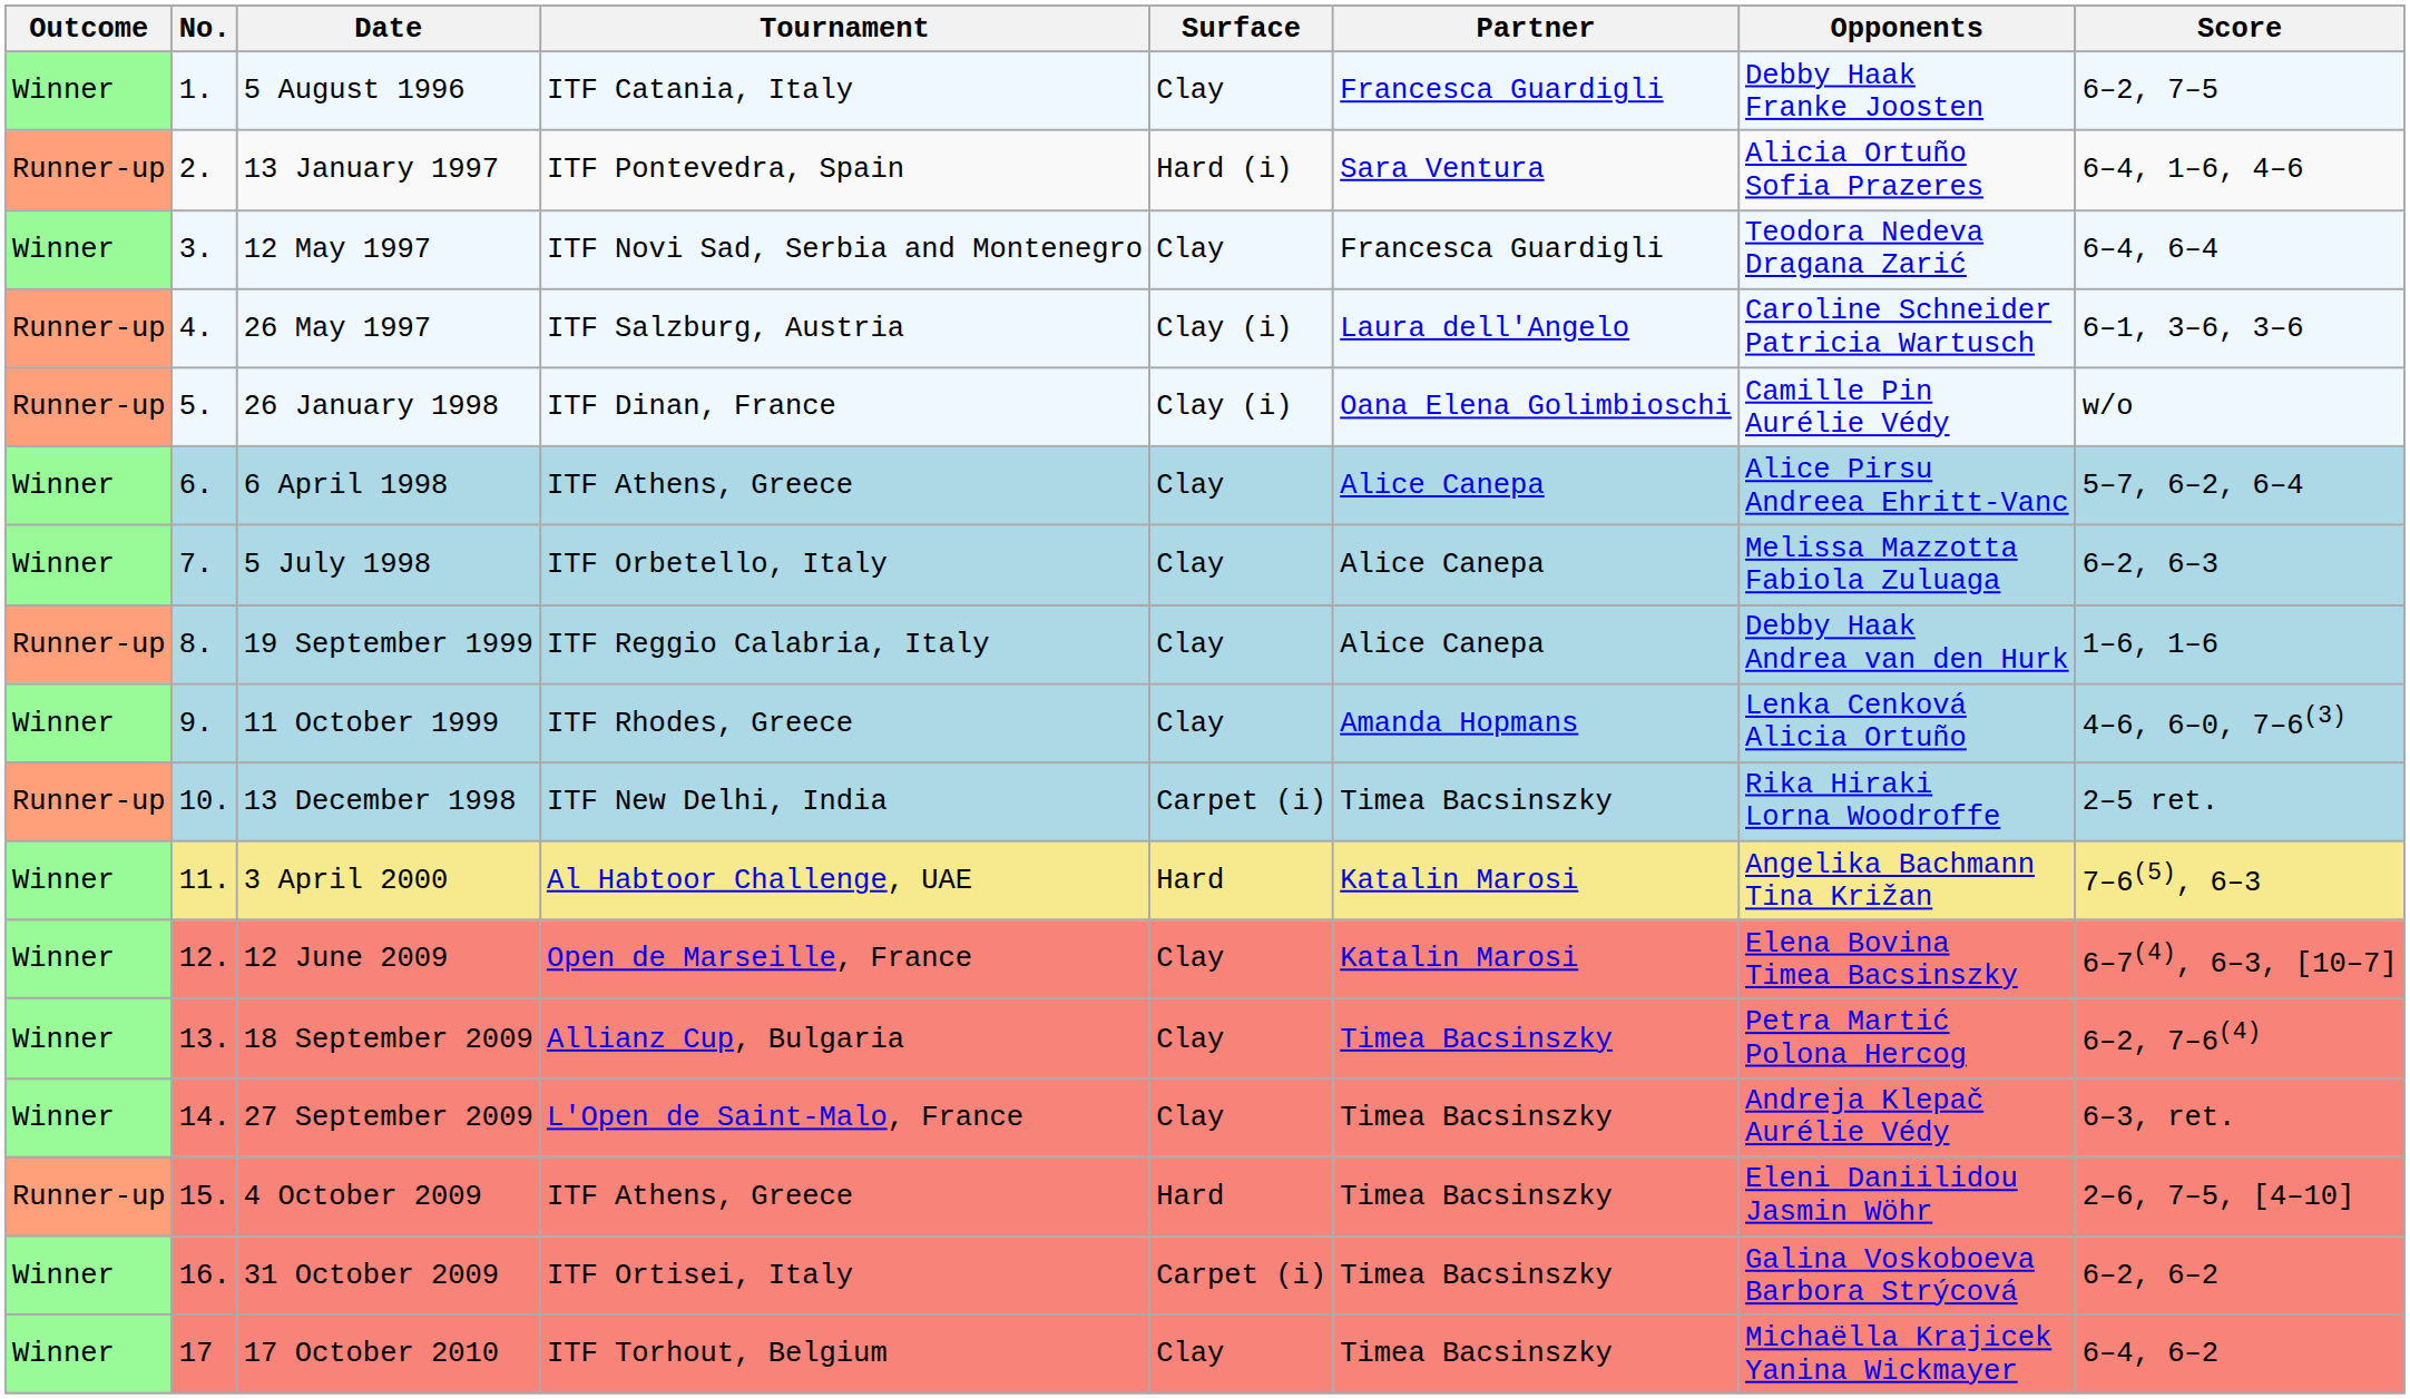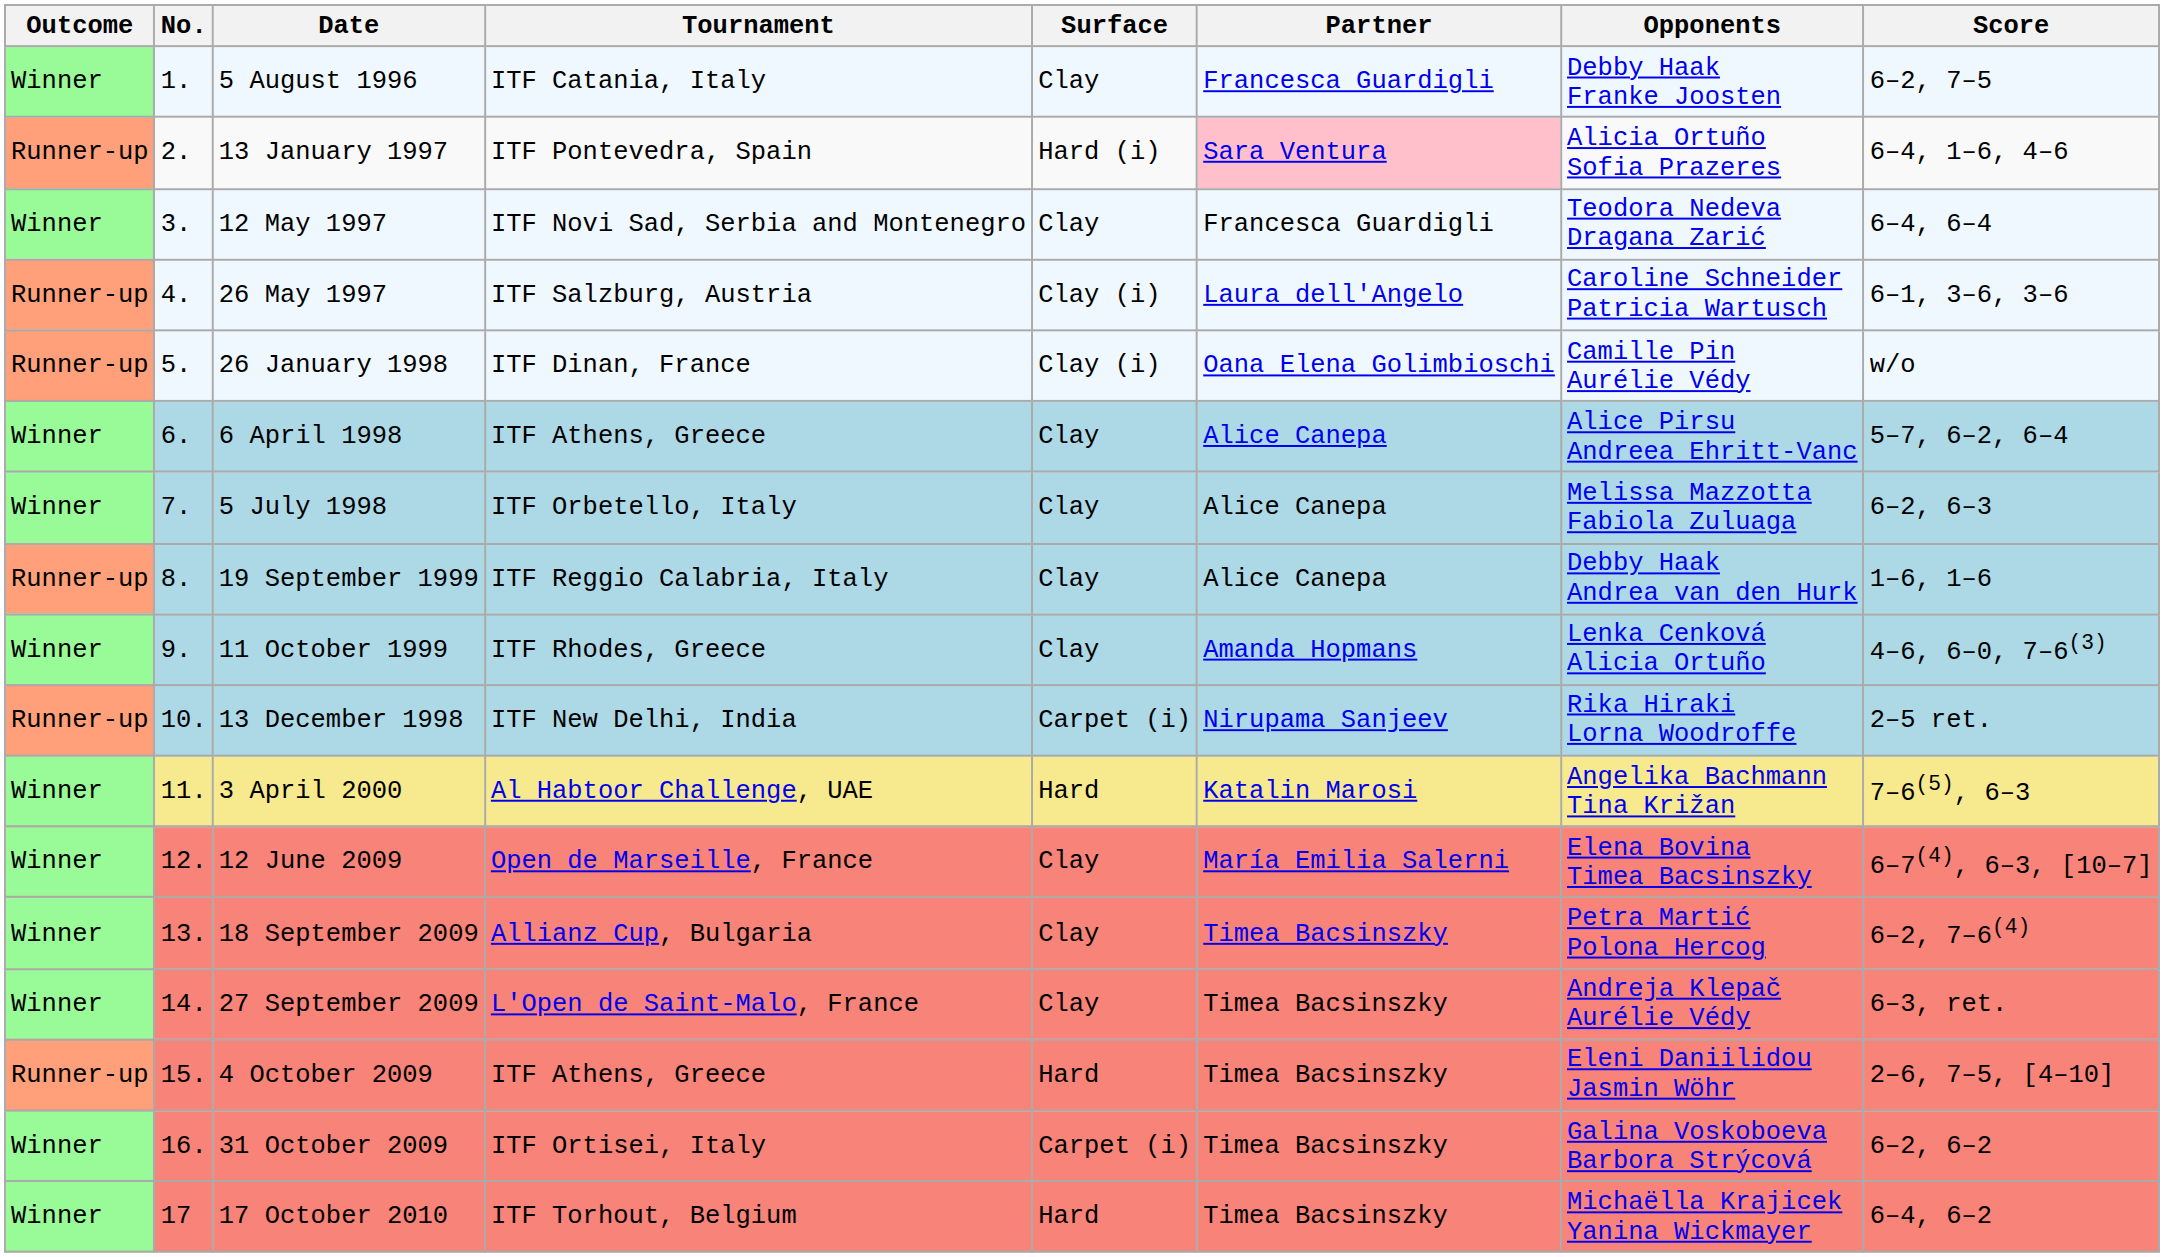 <table class="sortable wikitable">
 <tr>
 <th>Outcome</th>
 <th>No.</th>
 <th>Date</th>
 <th>Tournament</th>
 <th>Surface</th>
 <th>Partner</th>
 <th>Opponents</th>
 <th class="unsortable">Score</th>
 </tr>
 <tr style="background:#f0f8ff;">
 <td style="background:#98fb98;">Winner</td>
 <td>1.</td>
 <td>5 August 1996</td>
 <td>ITF Catania, Italy</td>
 <td>Clay</td>
 <td> <a href='#'>Francesca Guardigli</a></td>
 <td> <a href='#'>Debby Haak</a> <br>  <a href='#'>Franke Joosten</a></td>
 <td>6–2, 7–5</td>
 </tr>
 <tr>
 <td style="background:#ffa07a;">Runner-up</td>
 <td>2.</td>
 <td>13 January 1997</td>
 <td>ITF Pontevedra, Spain</td>
 <td>Hard (i)</td>
-<td> <a href='#'>Sara Ventura</a></td>
+<td style="background: pink;"> <a href='#'>Sara Ventura</a></td>
 <td> <a href='#'>Alicia Ortuño</a> <br>  <a href='#'>Sofia Prazeres</a></td>
 <td>6–4, 1–6, 4–6</td>
 </tr>
 <tr style="background:#f0f8ff;">
 <td style="background:#98fb98;">Winner</td>
 <td>3.</td>
 <td>12 May 1997</td>
 <td>ITF Novi Sad, Serbia and Montenegro</td>
 <td>Clay</td>
 <td> Francesca Guardigli</td>
 <td> <a href='#'>Teodora Nedeva</a> <br>  <a href='#'>Dragana Zarić</a></td>
 <td>6–4, 6–4</td>
 </tr>
 <tr style="background:#f0f8ff;">
 <td style="background:#ffa07a;">Runner-up</td>
 <td>4.</td>
 <td>26 May 1997</td>
 <td>ITF Salzburg, Austria</td>
 <td>Clay (i)</td>
 <td> <a href='#'>Laura dell'Angelo</a></td>
 <td> <a href='#'>Caroline Schneider</a> <br>  <a href='#'>Patricia Wartusch</a></td>
 <td>6–1, 3–6, 3–6</td>
 </tr>
 <tr style="background:#f0f8ff;">
 <td bgcolor="FFA07A">Runner-up</td>
 <td>5.</td>
 <td>26 January 1998</td>
 <td>ITF Dinan, France</td>
 <td>Clay (i)</td>
 <td> <a href='#'>Oana Elena Golimbioschi</a></td>
 <td> <a href='#'>Camille Pin</a> <br>  <a href='#'>Aurélie Védy</a></td>
 <td>w/o</td>
 </tr>
 <tr bgcolor="lightblue">
 <td style="background:#98fb98;">Winner</td>
 <td>6.</td>
 <td>6 April 1998</td>
 <td>ITF Athens, Greece</td>
 <td>Clay</td>
 <td> <a href='#'>Alice Canepa</a></td>
 <td> <a href='#'>Alice Pirsu</a> <br>  <a href='#'>Andreea Ehritt-Vanc</a></td>
 <td>5–7, 6–2, 6–4</td>
 </tr>
 <tr style="background:lightblue;">
 <td style="background:#98fb98;">Winner</td>
 <td>7.</td>
 <td>5 July 1998</td>
 <td>ITF Orbetello, Italy</td>
 <td>Clay</td>
 <td> Alice Canepa</td>
 <td> <a href='#'>Melissa Mazzotta</a> <br>  <a href='#'>Fabiola Zuluaga</a></td>
 <td>6–2, 6–3</td>
 </tr>
 <tr style="background:lightblue;">
 <td style="background:#ffa07a;">Runner-up</td>
 <td>8.</td>
 <td>19 September 1999</td>
 <td>ITF Reggio Calabria, Italy</td>
 <td>Clay</td>
 <td> Alice Canepa</td>
 <td> <a href='#'>Debby Haak</a> <br>  <a href='#'>Andrea van den Hurk</a></td>
 <td>1–6, 1–6</td>
 </tr>
 <tr style="background:lightblue;">
 <td style="background:#98fb98;">Winner</td>
 <td>9.</td>
 <td>11 October 1999</td>
 <td>ITF Rhodes, Greece</td>
 <td>Clay</td>
 <td> <a href='#'>Amanda Hopmans</a></td>
 <td> <a href='#'>Lenka Cenková</a> <br>  <a href='#'>Alicia Ortuño</a></td>
 <td>4–6, 6–0, 7–6<sup>(3)</sup></td>
 </tr>
 <tr style="background:lightblue;">
 <td style="background:#ffa07a;">Runner-up</td>
 <td>10.</td>
 <td>13 December 1998</td>
 <td>ITF New Delhi, India</td>
 <td>Carpet (i)</td>
-<td> Timea Bacsinszky</td>
+<td> <a href='#'>Nirupama Sanjeev</a></td>
 <td> <a href='#'>Rika Hiraki</a>  <br>  <a href='#'>Lorna Woodroffe</a></td>
 <td>2–5 ret.</td>
 </tr>
 <tr style="background:#f7e98e;">
 <td style="background:#98fb98;">Winner</td>
 <td>11.</td>
 <td>3 April 2000</td>
 <td><a href='#'>Al Habtoor Challenge</a>, UAE</td>
 <td>Hard</td>
 <td> <a href='#'>Katalin Marosi</a></td>
 <td> <a href='#'>Angelika Bachmann</a> <br>  <a href='#'>Tina Križan</a></td>
 <td>7–6<sup>(5)</sup>, 6–3</td>
 </tr>
 <tr style="background:#f88379;">
 <td style="background:#98fb98;">Winner</td>
 <td>12.</td>
 <td>12 June 2009</td>
 <td><a href='#'>Open de Marseille</a>, France</td>
 <td>Clay</td>
-<td> <a href='#'>Katalin Marosi</a></td>
+<td> <a href='#'>María Emilia Salerni</a></td>
 <td> <a href='#'>Elena Bovina</a> <br>  <a href='#'>Timea Bacsinszky</a></td>
 <td>6–7<sup>(4)</sup>, 6–3, [10–7]</td>
 </tr>
 <tr style="background:#f88379;">
 <td style="background:#98fb98;">Winner</td>
 <td>13.</td>
 <td>18 September 2009</td>
 <td><a href='#'>Allianz Cup</a>, Bulgaria</td>
 <td>Clay</td>
 <td> <a href='#'>Timea Bacsinszky</a></td>
 <td> <a href='#'>Petra Martić</a> <br>  <a href='#'>Polona Hercog</a></td>
 <td>6–2, 7–6<sup>(4)</sup></td>
 </tr>
 <tr style="background:#f88379;">
 <td style="background:#98fb98;">Winner</td>
 <td>14.</td>
 <td>27 September 2009</td>
 <td><a href='#'>L'Open de Saint-Malo</a>, France</td>
 <td>Clay</td>
 <td> Timea Bacsinszky</td>
 <td> <a href='#'>Andreja Klepač</a> <br>  <a href='#'>Aurélie Védy</a></td>
 <td>6–3, ret.</td>
 </tr>
 <tr bgcolor="#F88379">
 <td bgcolor="FFA07A">Runner-up</td>
 <td>15.</td>
 <td>4 October 2009</td>
 <td>ITF Athens, Greece</td>
 <td>Hard</td>
 <td> Timea Bacsinszky</td>
 <td> <a href='#'>Eleni Daniilidou</a> <br>  <a href='#'>Jasmin Wöhr</a></td>
 <td>2–6, 7–5, [4–10]</td>
 </tr>
 <tr style="background:#f88379;">
 <td bgcolor="98FB98">Winner</td>
 <td>16.</td>
 <td>31 October 2009</td>
 <td>ITF Ortisei, Italy</td>
 <td>Carpet (i)</td>
 <td> Timea Bacsinszky</td>
 <td> <a href='#'>Galina Voskoboeva</a> <br>  <a href='#'>Barbora Strýcová</a></td>
 <td>6–2, 6–2</td>
 </tr>
 <tr style="background:#f88379;">
 <td bgcolor="98FB98">Winner</td>
 <td>17</td>
 <td>17 October 2010</td>
 <td>ITF Torhout, Belgium</td>
-<td>Clay</td>
+<td>Hard</td>
 <td> Timea Bacsinszky</td>
 <td> <a href='#'>Michaëlla Krajicek</a> <br>  <a href='#'>Yanina Wickmayer</a></td>
 <td>6–4, 6–2</td>
 </tr>
 </table>
